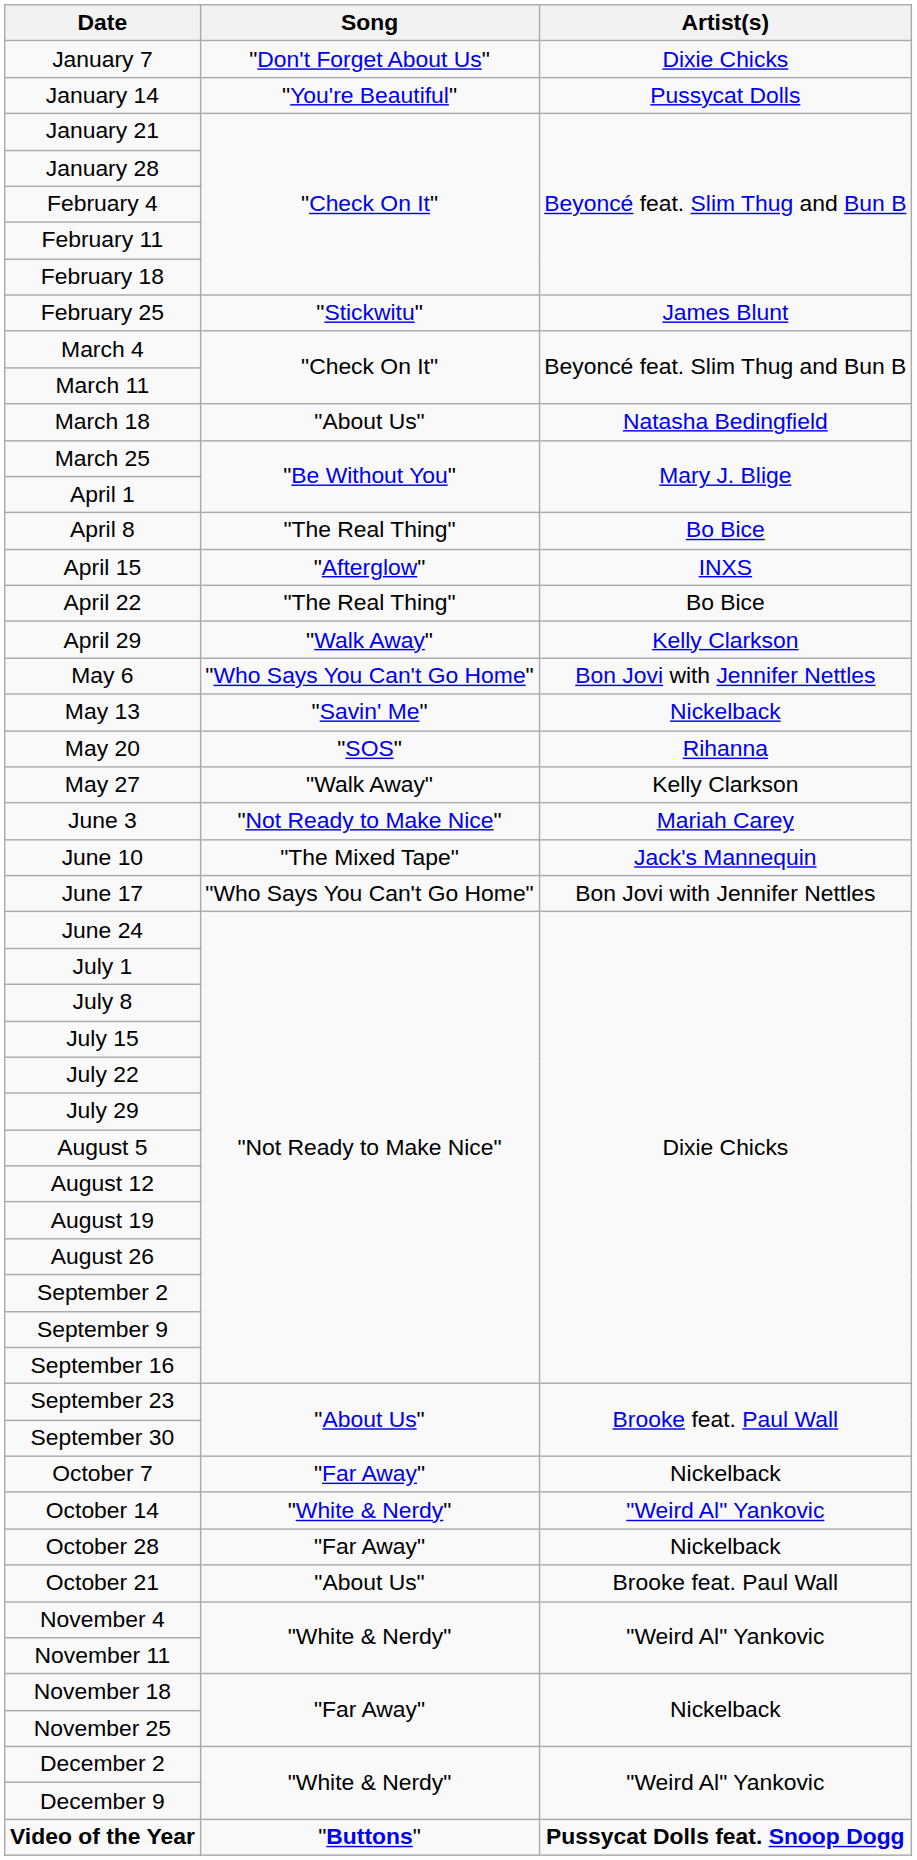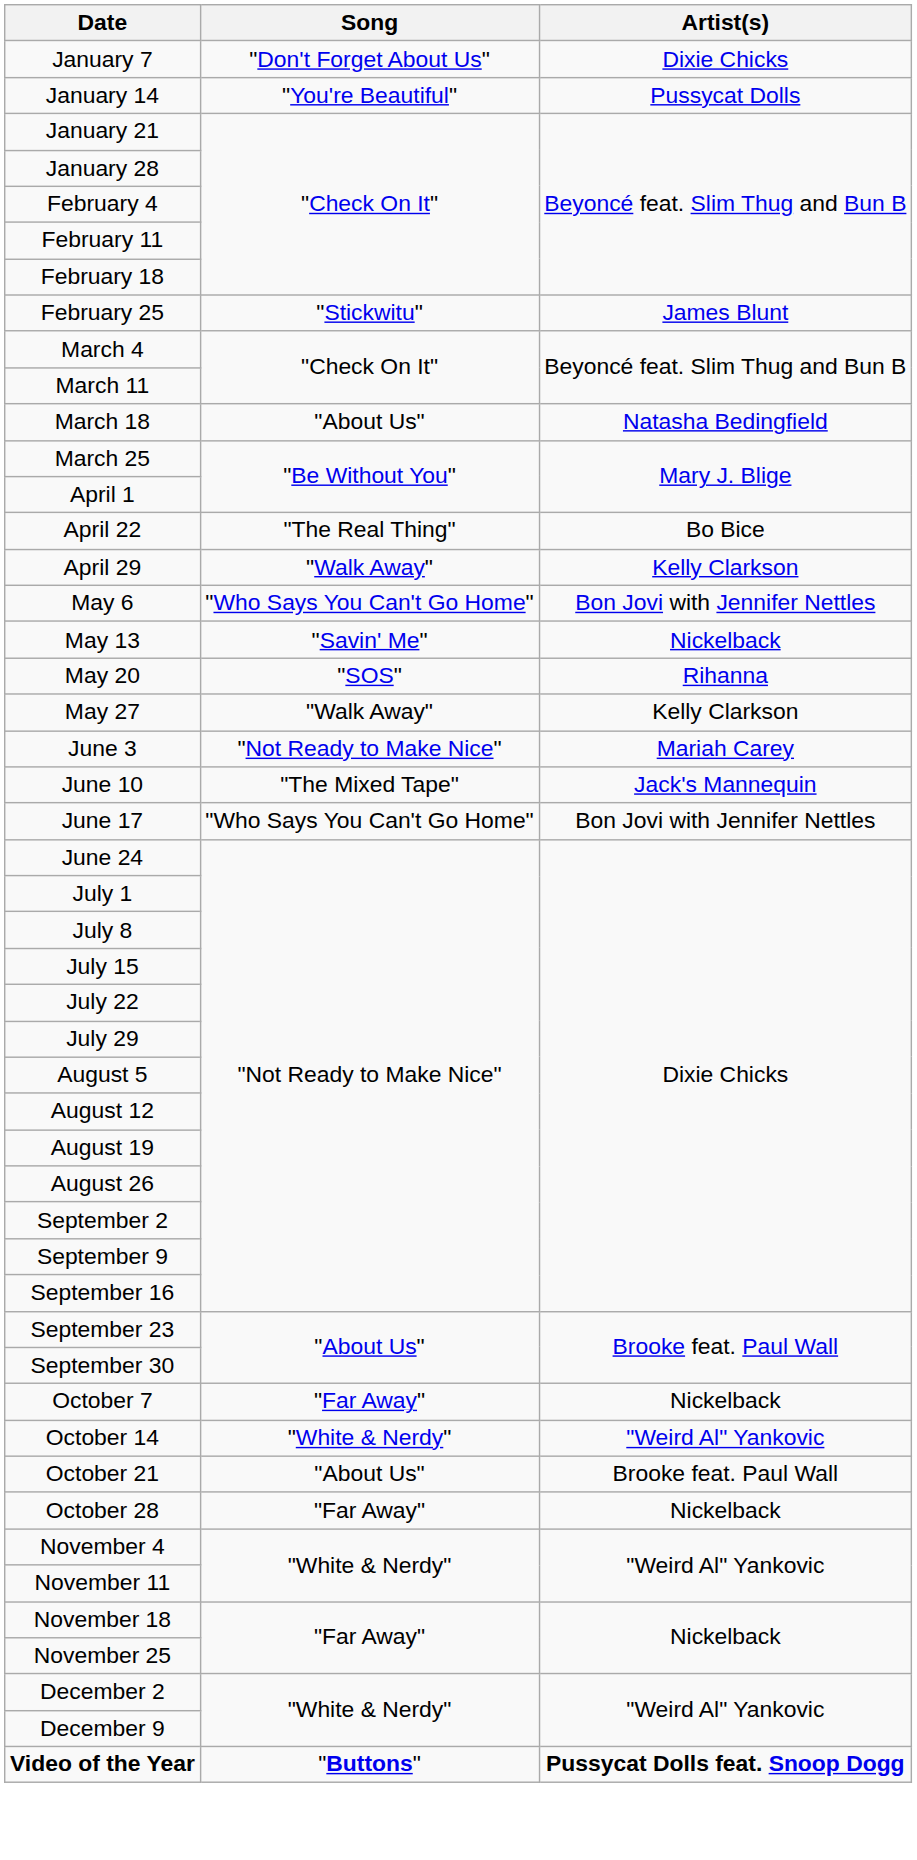 <table class="wikitable collapsible collapsed" style="text-align:center;">
 <tr>
 <th>Date</th>
 <th>Song</th>
 <th>Artist(s)</th>
 </tr>
 <tr>
 <td>January 7</td>
 <td>"<a href='#'>Don't Forget About Us</a>"</td>
 <td><a href='#'>Dixie Chicks</a></td>
 </tr>
 <tr>
 <td>January 14</td>
 <td>"<a href='#'>You're Beautiful</a>"</td>
 <td><a href='#'>Pussycat Dolls</a></td>
 </tr>
 <tr>
 <td>January 21</td>
 <td rowspan="5">"<a href='#'>Check On It</a>"</td>
 <td rowspan="5"><a href='#'>Beyoncé</a> feat. <a href='#'>Slim Thug</a> and <a href='#'>Bun B</a></td>
 </tr>
 <tr>
 <td>January 28</td>
 </tr>
 <tr>
 <td>February 4</td>
 </tr>
 <tr>
 <td>February 11</td>
 </tr>
 <tr>
 <td>February 18</td>
 </tr>
 <tr>
 <td>February 25</td>
 <td>"<a href='#'>Stickwitu</a>"</td>
 <td><a href='#'>James Blunt</a></td>
 </tr>
 <tr>
 <td>March 4</td>
 <td rowspan="2">"Check On It"</td>
 <td rowspan="2">Beyoncé feat. Slim Thug and Bun B</td>
 </tr>
 <tr>
 <td>March 11</td>
 </tr>
 <tr>
 <td>March 18</td>
 <td>"About Us"</td>
 <td><a href='#'>Natasha Bedingfield</a></td>
 </tr>
 <tr>
 <td>March 25</td>
 <td rowspan="2">"<a href='#'>Be Without You</a>"</td>
 <td rowspan="2"><a href='#'>Mary J. Blige</a></td>
 </tr>
 <tr>
 <td>April 1</td>
-</tr>
-<tr>
-<td>April 8</td>
-<td>"The Real Thing"</td>
-<td><a href='#'>Bo Bice</a></td>
-</tr>
-<tr>
-<td>April 15</td>
-<td>"<a href='#'>Afterglow</a>"</td>
-<td><a href='#'>INXS</a></td>
 </tr>
 <tr>
 <td>April 22</td>
 <td>"The Real Thing"</td>
 <td>Bo Bice</td>
 </tr>
 <tr>
 <td>April 29</td>
 <td>"<a href='#'>Walk Away</a>"</td>
 <td><a href='#'>Kelly Clarkson</a></td>
 </tr>
 <tr>
 <td>May 6</td>
 <td>"<a href='#'>Who Says You Can't Go Home</a>"</td>
 <td><a href='#'>Bon Jovi</a> with <a href='#'>Jennifer Nettles</a></td>
 </tr>
 <tr>
 <td>May 13</td>
 <td>"<a href='#'>Savin' Me</a>"</td>
 <td><a href='#'>Nickelback</a></td>
 </tr>
 <tr>
 <td>May 20</td>
 <td>"<a href='#'>SOS</a>"</td>
 <td><a href='#'>Rihanna</a></td>
 </tr>
 <tr>
 <td>May 27</td>
 <td>"Walk Away"</td>
 <td>Kelly Clarkson</td>
 </tr>
 <tr>
 <td>June 3</td>
 <td>"<a href='#'>Not Ready to Make Nice</a>"</td>
 <td><a href='#'>Mariah Carey</a></td>
 </tr>
 <tr>
 <td>June 10</td>
 <td>"The Mixed Tape"</td>
 <td><a href='#'>Jack's Mannequin</a></td>
 </tr>
 <tr>
 <td>June 17</td>
 <td>"Who Says You Can't Go Home"</td>
 <td>Bon Jovi with Jennifer Nettles</td>
 </tr>
 <tr>
 <td>June 24</td>
 <td rowspan="13">"Not Ready to Make Nice"</td>
 <td rowspan="13">Dixie Chicks</td>
 </tr>
 <tr>
 <td>July 1</td>
 </tr>
 <tr>
 <td>July 8</td>
 </tr>
 <tr>
 <td>July 15</td>
 </tr>
 <tr>
 <td>July 22</td>
 </tr>
 <tr>
 <td>July 29</td>
 </tr>
 <tr>
 <td>August 5</td>
 </tr>
 <tr>
 <td>August 12</td>
 </tr>
 <tr>
 <td>August 19</td>
 </tr>
 <tr>
 <td>August 26</td>
 </tr>
 <tr>
 <td>September 2</td>
 </tr>
 <tr>
 <td>September 9</td>
 </tr>
 <tr>
 <td>September 16</td>
 </tr>
 <tr>
 <td>September 23</td>
 <td rowspan="2">"<a href='#'>About Us</a>"</td>
 <td rowspan="2"><a href='#'>Brooke</a> feat. <a href='#'>Paul Wall</a></td>
 </tr>
 <tr>
 <td>September 30</td>
 </tr>
 <tr>
 <td>October 7</td>
 <td>"<a href='#'>Far Away</a>"</td>
 <td>Nickelback</td>
 </tr>
 <tr>
 <td>October 14</td>
 <td>"<a href='#'>White & Nerdy</a>"</td>
 <td><a href='#'>"Weird Al" Yankovic</a></td>
 </tr>
 <tr>
+<td>October 21</td>
+<td>"About Us"</td>
+<td>Brooke feat. Paul Wall</td>
+</tr>
+<tr>
 <td>October 28</td>
 <td>"Far Away"</td>
 <td>Nickelback</td>
-</tr>
-<tr>
-<td>October 21</td>
-<td>"About Us"</td>
-<td>Brooke feat. Paul Wall</td>
 </tr>
 <tr>
 <td>November 4</td>
 <td rowspan="2">"White & Nerdy"</td>
 <td rowspan="2">"Weird Al" Yankovic</td>
 </tr>
 <tr>
 <td>November 11</td>
 </tr>
 <tr>
 <td>November 18</td>
 <td rowspan="2">"Far Away"</td>
 <td rowspan="2">Nickelback</td>
 </tr>
 <tr>
 <td>November 25</td>
 </tr>
 <tr>
 <td>December 2</td>
 <td rowspan="2">"White & Nerdy"</td>
 <td rowspan="2">"Weird Al" Yankovic</td>
 </tr>
 <tr>
 <td>December 9</td>
 </tr>
 <tr>
 <td><strong>Video of the Year</strong></td>
 <td>"<strong><a href='#'>Buttons</a></strong>"</td>
 <td><strong>Pussycat Dolls feat. <a href='#'>Snoop Dogg</a></strong></td>
 </tr>
 </table>
